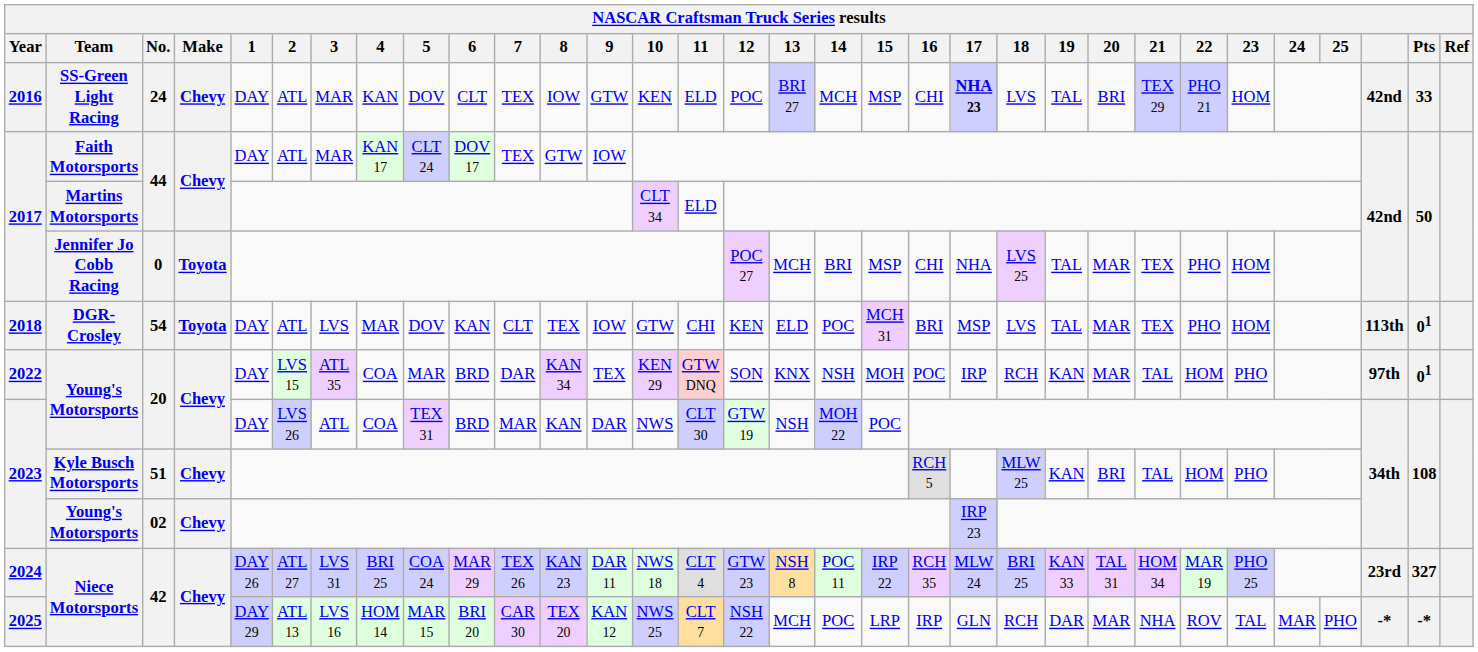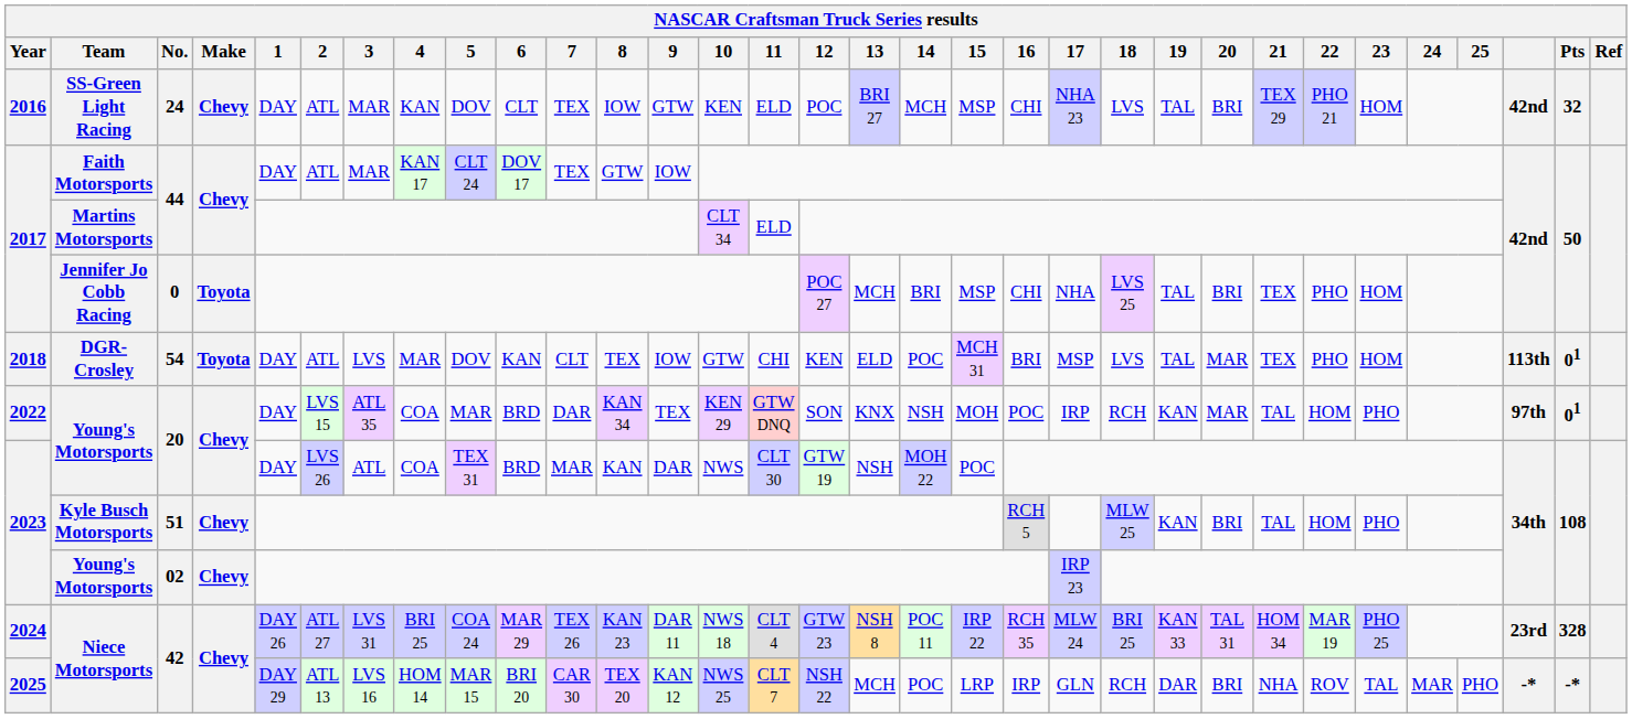 <table class="wikitable" style="text-align:center; font-size:75%">
 <tr>
 <th colspan=32><a href='#'>NASCAR Craftsman Truck Series</a> results</th>
 </tr>
 <tr>
 <th>Year</th>
 <th>Team</th>
 <th>No.</th>
 <th>Make</th>
 <th>1</th>
 <th>2</th>
 <th>3</th>
 <th>4</th>
 <th>5</th>
 <th>6</th>
 <th>7</th>
 <th>8</th>
 <th>9</th>
 <th>10</th>
 <th>11</th>
 <th>12</th>
 <th>13</th>
 <th>14</th>
 <th>15</th>
 <th>16</th>
 <th>17</th>
 <th>18</th>
 <th>19</th>
 <th>20</th>
 <th>21</th>
 <th>22</th>
 <th>23</th>
 <th>24</th>
 <th>25</th>
 <th></th>
 <th>Pts</th>
 <th>Ref</th>
 </tr>
 <tr>
 <th><a href='#'>2016</a></th>
 <th><a href='#'>SS-Green Light Racing</a></th>
 <th>24</th>
 <th><a href='#'>Chevy</a></th>
 <td><a href='#'>DAY</a></td>
 <td><a href='#'>ATL</a></td>
 <td><a href='#'>MAR</a></td>
 <td><a href='#'>KAN</a></td>
 <td><a href='#'>DOV</a></td>
 <td><a href='#'>CLT</a></td>
 <td><a href='#'>TEX</a></td>
 <td><a href='#'>IOW</a></td>
 <td><a href='#'>GTW</a></td>
 <td><a href='#'>KEN</a></td>
 <td><a href='#'>ELD</a></td>
 <td><a href='#'>POC</a></td>
 <td style="background:#CFCFFF;"><a href='#'>BRI</a><br><small>27</small></td>
 <td><a href='#'>MCH</a></td>
 <td><a href='#'>MSP</a></td>
 <td><a href='#'>CHI</a></td>
-<td style="background:#CFCFFF;"><strong><a href='#'>NHA</a><br><small>23</small></strong></td>
+<td style="background:#CFCFFF;"><a href='#'>NHA</a><br><small>23</small></td>
 <td><a href='#'>LVS</a></td>
 <td><a href='#'>TAL</a></td>
 <td><a href='#'>BRI</a></td>
 <td style="background:#CFCFFF;"><a href='#'>TEX</a><br><small>29</small></td>
 <td style="background:#CFCFFF;"><a href='#'>PHO</a><br><small>21</small></td>
 <td><a href='#'>HOM</a></td>
 <td colspan=2></td>
 <th>42nd</th>
-<th>33</th>
+<th>32</th>
 <th></th>
 </tr>
 <tr>
 <th rowspan=3><a href='#'>2017</a></th>
 <th><a href='#'>Faith Motorsports</a></th>
 <th rowspan=2>44</th>
 <th rowspan=2><a href='#'>Chevy</a></th>
 <td><a href='#'>DAY</a></td>
 <td><a href='#'>ATL</a></td>
 <td><a href='#'>MAR</a></td>
 <td style="background:#DFFFDF;"><a href='#'>KAN</a><br><small>17</small></td>
 <td style="background:#CFCFFF;"><a href='#'>CLT</a><br><small>24</small></td>
 <td style="background:#DFFFDF;"><a href='#'>DOV</a><br><small>17</small></td>
 <td><a href='#'>TEX</a></td>
 <td><a href='#'>GTW</a></td>
 <td><a href='#'>IOW</a></td>
 <td colspan=16></td>
 <th rowspan=3>42nd</th>
 <th rowspan=3>50</th>
 <th rowspan=3></th>
 </tr>
 <tr>
 <th><a href='#'>Martins Motorsports</a></th>
 <td colspan=9></td>
 <td style="background:#EFCFFF;"><a href='#'>CLT</a><br><small>34</small></td>
 <td><a href='#'>ELD</a></td>
 <td colspan=14></td>
 </tr>
 <tr>
 <th><a href='#'>Jennifer Jo Cobb Racing</a></th>
 <th>0</th>
 <th><a href='#'>Toyota</a></th>
 <td colspan=11></td>
 <td style="background:#EFCFFF;"><a href='#'>POC</a><br><small>27</small></td>
 <td><a href='#'>MCH</a></td>
 <td><a href='#'>BRI</a></td>
 <td><a href='#'>MSP</a></td>
 <td><a href='#'>CHI</a></td>
 <td><a href='#'>NHA</a></td>
 <td style="background:#EFCFFF;"><a href='#'>LVS</a><br><small>25</small></td>
 <td><a href='#'>TAL</a></td>
-<td><a href='#'>MAR</a></td>
+<td><a href='#'>BRI</a></td>
 <td><a href='#'>TEX</a></td>
 <td><a href='#'>PHO</a></td>
 <td><a href='#'>HOM</a></td>
 <td colspan=2></td>
 </tr>
 <tr>
 <th><a href='#'>2018</a></th>
 <th><a href='#'>DGR-Crosley</a></th>
 <th>54</th>
 <th><a href='#'>Toyota</a></th>
 <td><a href='#'>DAY</a></td>
 <td><a href='#'>ATL</a></td>
 <td><a href='#'>LVS</a></td>
 <td><a href='#'>MAR</a></td>
 <td><a href='#'>DOV</a></td>
 <td><a href='#'>KAN</a></td>
 <td><a href='#'>CLT</a></td>
 <td><a href='#'>TEX</a></td>
 <td><a href='#'>IOW</a></td>
 <td><a href='#'>GTW</a></td>
 <td><a href='#'>CHI</a></td>
 <td><a href='#'>KEN</a></td>
 <td><a href='#'>ELD</a></td>
 <td><a href='#'>POC</a></td>
 <td style="background:#EFCFFF;"><a href='#'>MCH</a><br><small>31</small></td>
 <td><a href='#'>BRI</a></td>
 <td><a href='#'>MSP</a></td>
 <td><a href='#'>LVS</a></td>
 <td><a href='#'>TAL</a></td>
 <td><a href='#'>MAR</a></td>
 <td><a href='#'>TEX</a></td>
 <td><a href='#'>PHO</a></td>
 <td><a href='#'>HOM</a></td>
 <td colspan=2></td>
 <th>113th</th>
 <th>0<sup>1</sup></th>
 <th></th>
 </tr>
 <tr>
 <th><a href='#'>2022</a></th>
 <th rowspan=2><a href='#'>Young's Motorsports</a></th>
 <th rowspan=2>20</th>
 <th rowspan=2><a href='#'>Chevy</a></th>
 <td><a href='#'>DAY</a></td>
 <td style="background:#DFFFDF;"><a href='#'>LVS</a><br><small>15</small></td>
 <td style="background:#EFCFFF;"><a href='#'>ATL</a><br><small>35</small></td>
 <td><a href='#'>COA</a></td>
 <td><a href='#'>MAR</a></td>
 <td><a href='#'>BRD</a></td>
 <td><a href='#'>DAR</a></td>
 <td style="background:#EFCFFF;"><a href='#'>KAN</a><br><small>34</small></td>
 <td><a href='#'>TEX</a></td>
 <td style="background:#EFCFFF;"><a href='#'>KEN</a><br><small>29</small></td>
 <td style="background:#FFCFCF;"><a href='#'>GTW</a><br><small>DNQ</small></td>
 <td><a href='#'>SON</a></td>
 <td><a href='#'>KNX</a></td>
 <td><a href='#'>NSH</a></td>
 <td><a href='#'>MOH</a></td>
 <td><a href='#'>POC</a></td>
 <td><a href='#'>IRP</a></td>
 <td><a href='#'>RCH</a></td>
 <td><a href='#'>KAN</a></td>
 <td><a href='#'>MAR</a></td>
 <td><a href='#'>TAL</a></td>
 <td><a href='#'>HOM</a></td>
 <td><a href='#'>PHO</a></td>
 <td colspan=2></td>
 <th>97th</th>
 <th>0<sup>1</sup></th>
 <th></th>
 </tr>
 <tr>
 <th rowspan=3><a href='#'>2023</a></th>
 <td><a href='#'>DAY</a></td>
 <td style="background:#CFCFFF;"><a href='#'>LVS</a><br><small>26</small></td>
 <td><a href='#'>ATL</a></td>
 <td><a href='#'>COA</a></td>
 <td style="background:#EFCFFF;"><a href='#'>TEX</a><br><small>31</small></td>
 <td><a href='#'>BRD</a></td>
 <td><a href='#'>MAR</a></td>
 <td><a href='#'>KAN</a></td>
 <td><a href='#'>DAR</a></td>
 <td><a href='#'>NWS</a></td>
 <td style="background:#CFCFFF;"><a href='#'>CLT</a><br><small>30</small></td>
 <td style="background:#DFFFDF;"><a href='#'>GTW</a><br><small>19</small></td>
 <td><a href='#'>NSH</a></td>
 <td style="background:#CFCFFF;"><a href='#'>MOH</a><br><small>22</small></td>
 <td><a href='#'>POC</a></td>
 <td colspan=10></td>
 <th rowspan=3>34th</th>
 <th rowspan=3>108</th>
 <th rowspan=3></th>
 </tr>
 <tr>
 <th><a href='#'>Kyle Busch Motorsports</a></th>
 <th>51</th>
 <th><a href='#'>Chevy</a></th>
 <td colspan=15></td>
 <td style="background:#DFDFDF;"><a href='#'>RCH</a><br><small>5</small></td>
 <td></td>
 <td style="background:#CFCFFF;"><a href='#'>MLW</a><br><small>25</small></td>
 <td><a href='#'>KAN</a></td>
 <td><a href='#'>BRI</a></td>
 <td><a href='#'>TAL</a></td>
 <td><a href='#'>HOM</a></td>
 <td><a href='#'>PHO</a></td>
 <td colspan=2></td>
 </tr>
 <tr>
 <th><a href='#'>Young's Motorsports</a></th>
 <th>02</th>
 <th><a href='#'>Chevy</a></th>
 <td colspan=16></td>
 <td style="background:#CFCFFF;"><a href='#'>IRP</a><br><small>23</small></td>
 <td colspan=8></td>
 </tr>
 <tr>
 <th><a href='#'>2024</a></th>
 <th rowspan=2><a href='#'>Niece Motorsports</a></th>
 <th rowspan=2>42</th>
 <th rowspan=2><a href='#'>Chevy</a></th>
 <td style="background:#CFCFFF;"><a href='#'>DAY</a><br><small>26</small></td>
 <td style="background:#CFCFFF;"><a href='#'>ATL</a><br><small>27</small></td>
 <td style="background:#CFCFFF;"><a href='#'>LVS</a><br><small>31</small></td>
 <td style="background:#CFCFFF;"><a href='#'>BRI</a><br><small>25</small></td>
 <td style="background:#CFCFFF;"><a href='#'>COA</a><br><small>24</small></td>
 <td style="background:#EFCFFF;"><a href='#'>MAR</a><br><small>29</small></td>
 <td style="background:#CFCFFF;"><a href='#'>TEX</a><br><small>26</small></td>
 <td style="background:#CFCFFF;"><a href='#'>KAN</a><br><small>23</small></td>
 <td style="background:#DFFFDF;"><a href='#'>DAR</a><br><small>11</small></td>
 <td style="background:#DFFFDF;"><a href='#'>NWS</a><br><small>18</small></td>
 <td style="background:#DFDFDF;"><a href='#'>CLT</a><br><small>4</small></td>
 <td style="background:#CFCFFF;"><a href='#'>GTW</a><br><small>23</small></td>
 <td style="background:#FFDF9F;"><a href='#'>NSH</a><br><small>8</small></td>
 <td style="background:#DFFFDF;"><a href='#'>POC</a><br><small>11</small></td>
 <td style="background:#CFCFFF;"><a href='#'>IRP</a><br><small>22</small></td>
 <td style="background:#EFCFFF;"><a href='#'>RCH</a><br><small>35</small></td>
 <td style="background:#CFCFFF;"><a href='#'>MLW</a><br><small>24</small></td>
 <td style="background:#CFCFFF;"><a href='#'>BRI</a><br><small>25</small></td>
 <td style="background:#EFCFFF;"><a href='#'>KAN</a><br><small>33</small></td>
 <td style="background:#EFCFFF;"><a href='#'>TAL</a><br><small>31</small></td>
 <td style="background:#EFCFFF;"><a href='#'>HOM</a><br><small>34</small></td>
 <td style="background:#DFFFDF;"><a href='#'>MAR</a><br><small>19</small></td>
 <td style="background:#CFCFFF;"><a href='#'>PHO</a><br><small>25</small></td>
 <td colspan=2></td>
 <th>23rd</th>
-<th>327</th>
+<th>328</th>
 <th></th>
 </tr>
 <tr>
 <th><a href='#'>2025</a></th>
 <td style="background:#CFCFFF;"><a href='#'>DAY</a><br><small>29</small></td>
 <td style="background:#DFFFDF;"><a href='#'>ATL</a><br><small>13</small></td>
 <td style="background:#DFFFDF;"><a href='#'>LVS</a><br><small>16</small></td>
 <td style="background:#DFFFDF;"><a href='#'>HOM</a><br><small>14</small></td>
 <td style="background:#DFFFDF;"><a href='#'>MAR</a><br><small>15</small></td>
 <td style="background:#DFFFDF;"><a href='#'>BRI</a><br><small>20</small></td>
 <td style="background:#EFCFFF;"><a href='#'>CAR</a><br><small>30</small></td>
 <td style="background:#EFCFFF;"><a href='#'>TEX</a><br><small>20</small></td>
 <td style="background:#DFFFDF;"><a href='#'>KAN</a><br><small>12</small></td>
 <td style="background:#CFCFFF;"><a href='#'>NWS</a><br><small>25</small></td>
 <td style="background:#FFDF9F;"><a href='#'>CLT</a><br><small>7</small></td>
 <td style="background:#CFCFFF;"><a href='#'>NSH</a><br><small>22</small></td>
 <td style="background:#;"><a href='#'>MCH</a><br><small></small></td>
 <td><a href='#'>POC</a></td>
 <td><a href='#'>LRP</a></td>
 <td><a href='#'>IRP</a></td>
 <td><a href='#'>GLN</a></td>
 <td><a href='#'>RCH</a></td>
 <td><a href='#'>DAR</a></td>
-<td><a href='#'>MAR</a></td>
+<td><a href='#'>BRI</a></td>
 <td><a href='#'>NHA</a></td>
 <td><a href='#'>ROV</a></td>
 <td><a href='#'>TAL</a></td>
 <td><a href='#'>MAR</a></td>
 <td><a href='#'>PHO</a></td>
 <th>-*</th>
 <th>-*</th>
 <th></th>
 </tr>
 </table>
